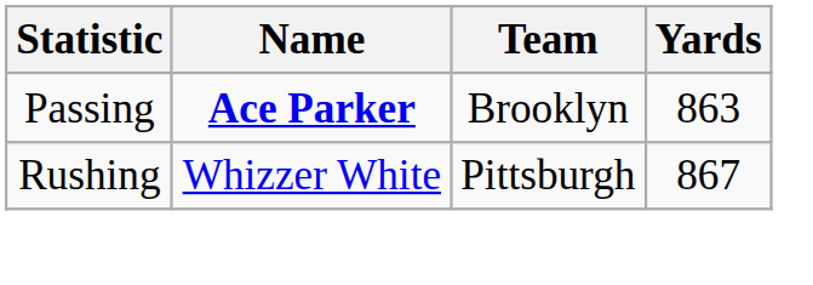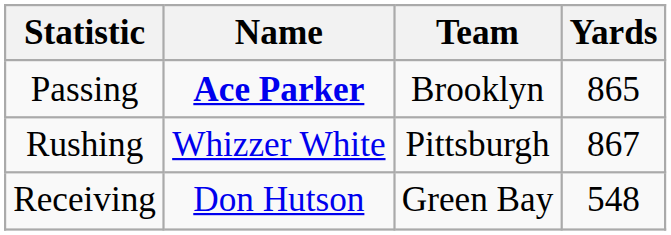 <table class="wikitable">
 <tr>
 <th>Statistic</th>
 <th>Name</th>
 <th>Team</th>
 <th>Yards</th>
 </tr>
 <tr align="center">
 <td>Passing</td>
 <td><strong><a href='#'>Ace Parker</a></strong></td>
 <td>Brooklyn</td>
-<td>863</td>
+<td>865</td>
 </tr>
 <tr align="center">
 <td>Rushing</td>
 <td><a href='#'>Whizzer White</a></td>
 <td>Pittsburgh</td>
 <td>867</td>
 </tr>
+<tr align="center">
+<td>Receiving</td>
+<td><a href='#'>Don Hutson</a></td>
+<td>Green Bay</td>
+<td>548</td>
+</tr>
 </table>
